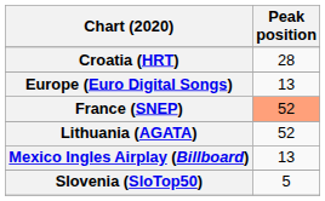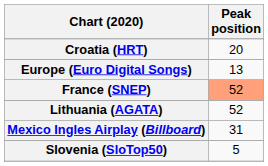 <table class="wikitable sortable plainrowheaders" style="text-align:center">
 <tr>
 <th scope="col">Chart (2020)</th>
 <th scope="col">Peak<br>position</th>
 </tr>
 <tr>
 </tr>
 <tr>
 </tr>
 <tr>
 </tr>
 <tr>
 </tr>
 <tr>
 <th scope="row">Croatia (<a href='#'>HRT</a>)</th>
-<td>28</td>
+<td>20</td>
 </tr>
 <tr>
 </tr>
 <tr>
 </tr>
 <tr>
 <th scope="row">Europe (<a href='#'>Euro Digital Songs</a>)</th>
 <td>13</td>
 </tr>
 <tr>
 <th scope="row">France (<a href='#'>SNEP</a>)</th>
 <td style="background: lightsalmon;">52</td>
 </tr>
 <tr>
 </tr>
 <tr>
 </tr>
 <tr>
 </tr>
 <tr>
 </tr>
 <tr>
 </tr>
 <tr>
 <th scope="row">Lithuania (<a href='#'>AGATA</a>)</th>
 <td>52</td>
 </tr>
 <tr>
 <th scope="row"><a href='#'>Mexico Ingles Airplay</a> (<em><a href='#'>Billboard</a></em>)</th>
-<td>13</td>
+<td>31</td>
 </tr>
 <tr>
 </tr>
 <tr>
 </tr>
 <tr>
 </tr>
 <tr>
 </tr>
 <tr>
 </tr>
 <tr>
 </tr>
 <tr>
 </tr>
 <tr>
 </tr>
 <tr>
 <th scope="row">Slovenia (<a href='#'>SloTop50</a>)</th>
 <td>5</td>
 </tr>
 <tr>
 </tr>
 <tr>
 </tr>
 <tr>
 </tr>
 <tr>
 </tr>
 </table>
